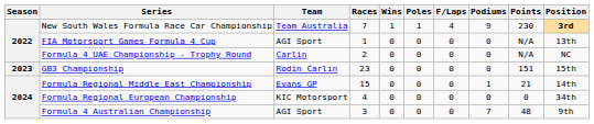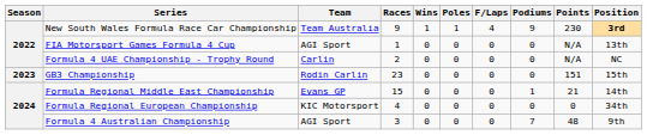 <table class="wikitable" style="font-size: 90%; text-align:center">
 <tr>
 <th>Season</th>
 <th>Series</th>
 <th>Team</th>
 <th>Races</th>
 <th>Wins</th>
 <th>Poles</th>
 <th>F/Laps</th>
 <th>Podiums</th>
 <th>Points</th>
 <th>Position</th>
 </tr>
 <tr>
 <th rowspan="3">2022</th>
 <td align=left>New South Wales Formula Race Car Championship</td>
 <td align=left><a href='#'>Team Australia</a></td>
-<td>7</td>
+<td>9</td>
 <td>1</td>
 <td>1</td>
 <td>4</td>
 <td>9</td>
 <td>230</td>
 <td style="background:#FFDF9F"><strong>3rd</strong></td>
 </tr>
 <tr>
 <td align=left><a href='#'>FIA Motorsport Games Formula 4 Cup</a></td>
 <td align=left>AGI Sport</td>
 <td>1</td>
 <td>0</td>
 <td>0</td>
 <td>0</td>
 <td>0</td>
 <td>N/A</td>
 <td>13th</td>
 </tr>
 <tr>
 <td align=left><a href='#'>Formula 4 UAE Championship - Trophy Round</a></td>
 <td align=left><a href='#'>Carlin</a></td>
 <td>2</td>
 <td>0</td>
 <td>0</td>
 <td>0</td>
 <td>0</td>
 <td>N/A</td>
 <td>NC</td>
 </tr>
 <tr>
 <th>2023</th>
 <td align=left><a href='#'>GB3 Championship</a></td>
 <td align=left><a href='#'>Rodin Carlin</a></td>
 <td>23</td>
 <td>0</td>
 <td>0</td>
 <td>0</td>
 <td>0</td>
 <td>151</td>
 <td>15th</td>
 </tr>
 <tr>
 <th rowspan="3">2024</th>
 <td align=left><a href='#'>Formula Regional Middle East Championship</a></td>
 <td align=left><a href='#'>Evans GP</a></td>
 <td>15</td>
 <td>0</td>
 <td>0</td>
 <td>0</td>
 <td>1</td>
 <td>21</td>
 <td>14th</td>
 </tr>
 <tr>
 <td align=left><a href='#'>Formula Regional European Championship</a></td>
 <td align=left>KIC Motorsport</td>
 <td>4</td>
 <td>0</td>
 <td>0</td>
 <td>0</td>
 <td>0</td>
 <td>0</td>
 <td>34th</td>
 </tr>
 <tr>
 <td align=left><a href='#'>Formula 4 Australian Championship</a></td>
 <td align=left>AGI Sport</td>
 <td>3</td>
 <td>0</td>
 <td>0</td>
 <td>0</td>
 <td>7</td>
 <td>48</td>
 <td>9th</td>
 </tr>
 </table>
